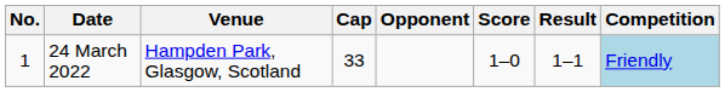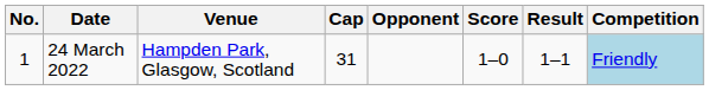 <table class="wikitable">
 <tr>
 <th scope="col">No.</th>
 <th scope="col">Date</th>
 <th scope="col">Venue</th>
 <th scope="col">Cap</th>
 <th scope="col">Opponent</th>
 <th scope="col">Score</th>
 <th scope="col">Result</th>
 <th scope="col">Competition</th>
 </tr>
 <tr>
 <td align="center">1</td>
 <td>24 March 2022</td>
 <td><a href='#'>Hampden Park</a>, Glasgow, Scotland</td>
-<td align="center">33</td>
+<td align="center">31</td>
 <td></td>
 <td align="center">1–0</td>
 <td align="center">1–1</td>
 <td style="background: lightblue;"><a href='#'>Friendly</a></td>
 </tr>
 </table>
